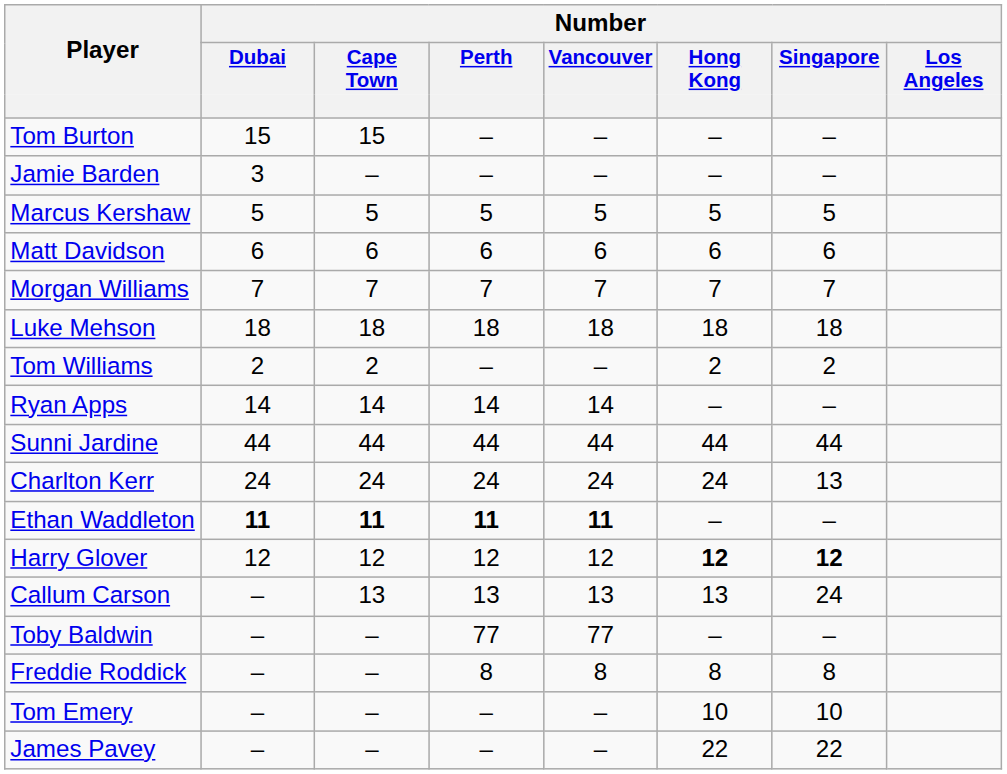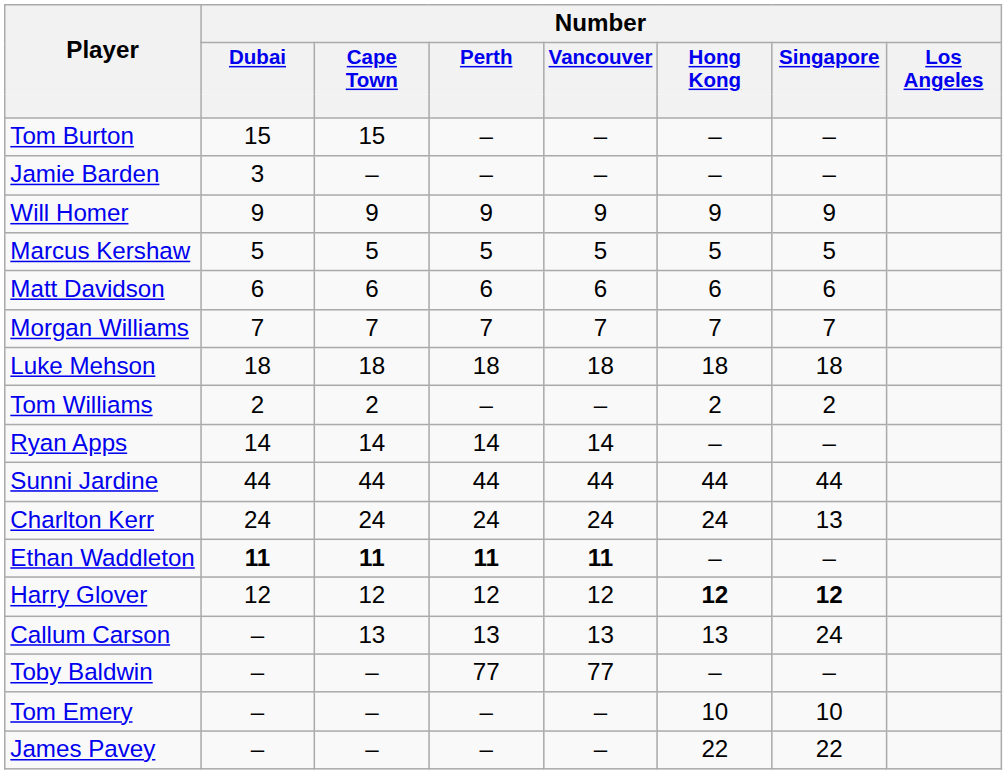 <table class="wikitable sortable" style="text-align:center;">
 <tr>
 <th rowspan="2" style="border-bottom:0px;">Player</th>
 <th colspan="7">Number</th>
 </tr>
 <tr>
 <th valign="top" style="width:5.2em; border-bottom:0px; padding:2px; font-size:85%;"><a href='#'>Dubai</a></th>
 <th valign="top" style="width:5.2em; border-bottom:0px; padding:2px; font-size:85%;"><a href='#'>Cape Town</a></th>
 <th valign="top" style="width:5.2em; border-bottom:0px; padding:2px; font-size:85%;"><a href='#'>Perth</a></th>
 <th valign="top" style="width:5.2em; border-bottom:0px; padding:2px; font-size:85%;"><a href='#'>Vancouver</a></th>
 <th valign="top" style="width:5.2em; border-bottom:0px; padding:2px; font-size:85%;"><a href='#'>Hong Kong</a></th>
 <th valign="top" style="width:5.2em; border-bottom:0px; padding:2px; font-size:85%;"><a href='#'>Singapore</a></th>
 <th valign="top" style="width:5.2em; border-bottom:0px; padding:2px; font-size:85%;"><a href='#'>Los Angeles</a></th>
 </tr>
 <tr style="line-height:8px;">
 <th style="border-top:0px;"> </th>
 <th style="border-top:0px;"></th>
 <th data-sort-type="number" style="border-top:0px;"></th>
 <th data-sort-type="number" style="border-top:0px;"></th>
 <th data-sort-type="number" style="border-top:0px;"></th>
 <th data-sort-type="number" style="border-top:0px;"></th>
 <th data-sort-type="number" style="border-top:0px;"></th>
 <th data-sort-type="number" style="border-top:0px;"></th>
 </tr>
 <tr>
 <td align="left"><a href='#'>Tom Burton</a></td>
 <td>15</td>
 <td>15</td>
 <td>–</td>
 <td>–</td>
 <td>–</td>
 <td>–</td>
 <td></td>
 </tr>
 <tr>
 <td align="left"><a href='#'>Jamie Barden</a></td>
 <td>3</td>
 <td>–</td>
 <td>–</td>
 <td>–</td>
 <td>–</td>
 <td>–</td>
+<td></td>
+</tr>
+<tr>
+<td align="left"><a href='#'>Will Homer</a></td>
+<td>9</td>
+<td>9</td>
+<td>9</td>
+<td>9</td>
+<td>9</td>
+<td>9</td>
 <td></td>
 </tr>
 <tr>
 <td align="left"><a href='#'>Marcus Kershaw</a></td>
 <td>5</td>
 <td>5</td>
 <td>5</td>
 <td>5</td>
 <td>5</td>
 <td>5</td>
 <td></td>
 </tr>
 <tr>
 <td align="left"><a href='#'>Matt Davidson</a></td>
 <td>6</td>
 <td>6</td>
 <td>6</td>
 <td>6</td>
 <td>6</td>
 <td>6</td>
 <td></td>
 </tr>
 <tr>
 <td align="left"><a href='#'>Morgan Williams</a></td>
 <td>7</td>
 <td>7</td>
 <td>7</td>
 <td>7</td>
 <td>7</td>
 <td>7</td>
 <td></td>
 </tr>
 <tr>
 <td align="left"><a href='#'>Luke Mehson</a></td>
 <td>18</td>
 <td>18</td>
 <td>18</td>
 <td>18</td>
 <td>18</td>
 <td>18</td>
 <td></td>
 </tr>
 <tr>
 <td align="left"><a href='#'>Tom Williams</a></td>
 <td>2</td>
 <td>2</td>
 <td>–</td>
 <td>–</td>
 <td>2</td>
 <td>2</td>
 <td></td>
 </tr>
 <tr>
 <td align="left"><a href='#'>Ryan Apps</a></td>
 <td>14</td>
 <td>14</td>
 <td>14</td>
 <td>14</td>
 <td>–</td>
 <td>–</td>
 <td></td>
 </tr>
 <tr>
 <td align="left"><a href='#'>Sunni Jardine</a></td>
 <td>44</td>
 <td>44</td>
 <td>44</td>
 <td>44</td>
 <td>44</td>
 <td>44</td>
 <td></td>
 </tr>
 <tr>
 <td align="left"><a href='#'>Charlton Kerr</a></td>
 <td>24</td>
 <td>24</td>
 <td>24</td>
 <td>24</td>
 <td>24</td>
 <td>13</td>
 <td></td>
 </tr>
 <tr>
 <td align="left"><a href='#'>Ethan Waddleton</a></td>
 <td><strong>11</strong></td>
 <td><strong>11</strong></td>
 <td><strong>11</strong></td>
 <td><strong>11</strong></td>
 <td>–</td>
 <td>–</td>
 <td></td>
 </tr>
 <tr>
 <td align="left"><a href='#'>Harry Glover</a></td>
 <td>12</td>
 <td>12</td>
 <td>12</td>
 <td>12</td>
 <td><strong>12</strong></td>
 <td><strong>12</strong></td>
 <td></td>
 </tr>
 <tr>
 <td align="left"><a href='#'>Callum Carson</a></td>
 <td>–</td>
 <td>13</td>
 <td>13</td>
 <td>13</td>
 <td>13</td>
 <td>24</td>
 <td></td>
 </tr>
 <tr>
 <td align="left"><a href='#'>Toby Baldwin</a></td>
 <td>–</td>
 <td>–</td>
 <td>77</td>
 <td>77</td>
 <td>–</td>
 <td>–</td>
 <td></td>
 </tr>
 <tr>
-<td align="left"><a href='#'>Freddie Roddick</a></td>
-<td>–</td>
-<td>–</td>
-<td>8</td>
-<td>8</td>
-<td>8</td>
-<td>8</td>
-<td></td>
-</tr>
-<tr>
 <td align="left"><a href='#'>Tom Emery</a></td>
 <td>–</td>
 <td>–</td>
 <td>–</td>
 <td>–</td>
 <td>10</td>
 <td>10</td>
 <td></td>
 </tr>
 <tr>
 <td align="left"><a href='#'>James Pavey</a></td>
 <td>–</td>
 <td>–</td>
 <td>–</td>
 <td>–</td>
 <td>22</td>
 <td>22</td>
 <td></td>
 </tr>
 </table>
